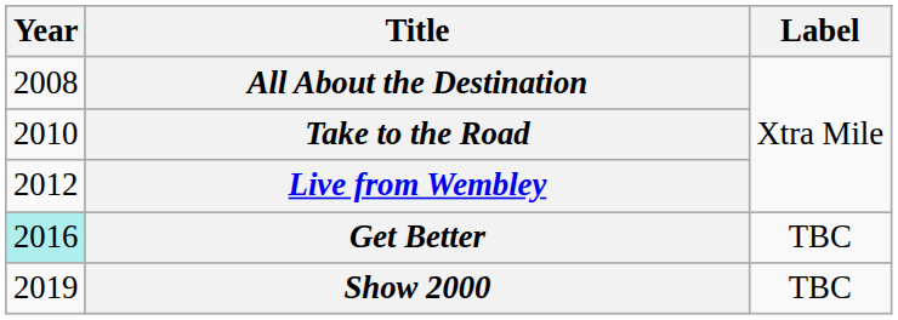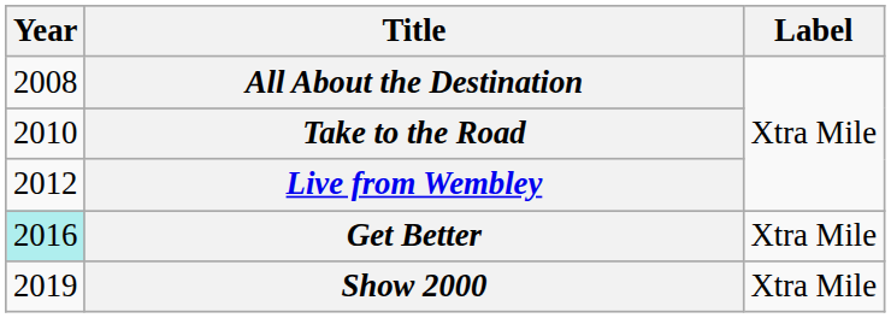 <table class="wikitable plainrowheaders" style="text-align:center;">
 <tr>
 <th scope="col" style="width:1em;">Year</th>
 <th scope="col" style="width:20em;">Title</th>
 <th scope="col">Label</th>
 </tr>
 <tr>
 <td>2008</td>
 <th scope="row"><em>All About the Destination</em></th>
 <td rowspan="3">Xtra Mile</td>
 </tr>
 <tr>
 <td>2010</td>
 <th scope="row"><em>Take to the Road</em></th>
 </tr>
 <tr>
 <td>2012</td>
 <th scope="row"><em><a href='#'>Live from Wembley</a></em></th>
 </tr>
 <tr>
 <td style="background: paleturquoise;">2016</td>
 <th scope="row"><em>Get Better</em></th>
-<td rowspan="1">TBC</td>
+<td rowspan="1">Xtra Mile</td>
 </tr>
 <tr>
 <td>2019</td>
 <th scope="row"><em>Show 2000</em></th>
-<td rowspan="1">TBC</td>
+<td rowspan="1">Xtra Mile</td>
 </tr>
 </table>
